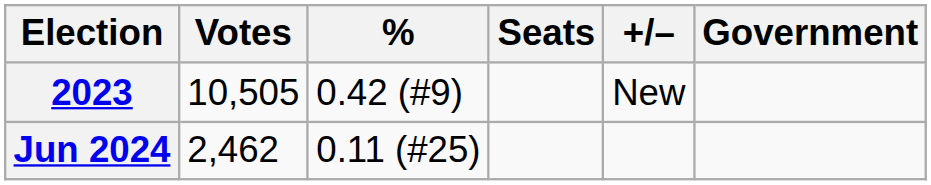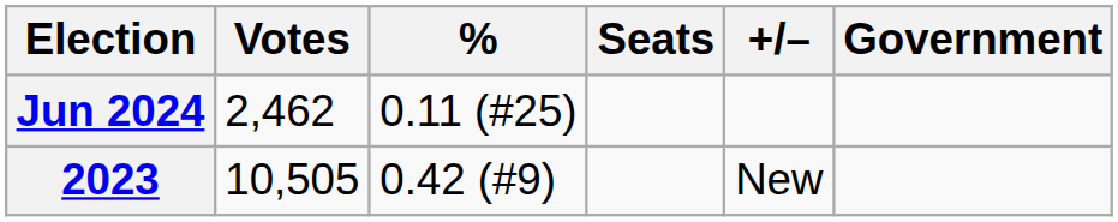 <table class="wikitable">
 <tr>
 <th>Election</th>
 <th>Votes</th>
 <th>%</th>
 <th>Seats</th>
 <th>+/–</th>
 <th>Government</th>
 </tr>
 <tr>
+<th><a href='#'>Jun 2024</a></th>
+<td>2,462</td>
+<td>0.11 (#25)</td>
+<td></td>
+<td></td>
+<td></td>
+</tr>
+<tr>
 <th><a href='#'>2023</a></th>
 <td>10,505</td>
 <td>0.42 (#9)</td>
 <td></td>
 <td>New</td>
 <td></td>
 </tr>
-<tr>
-<th><a href='#'>Jun 2024</a></th>
-<td>2,462</td>
-<td>0.11 (#25)</td>
-<td></td>
-<td></td>
-<td></td>
-</tr>
 </table>
